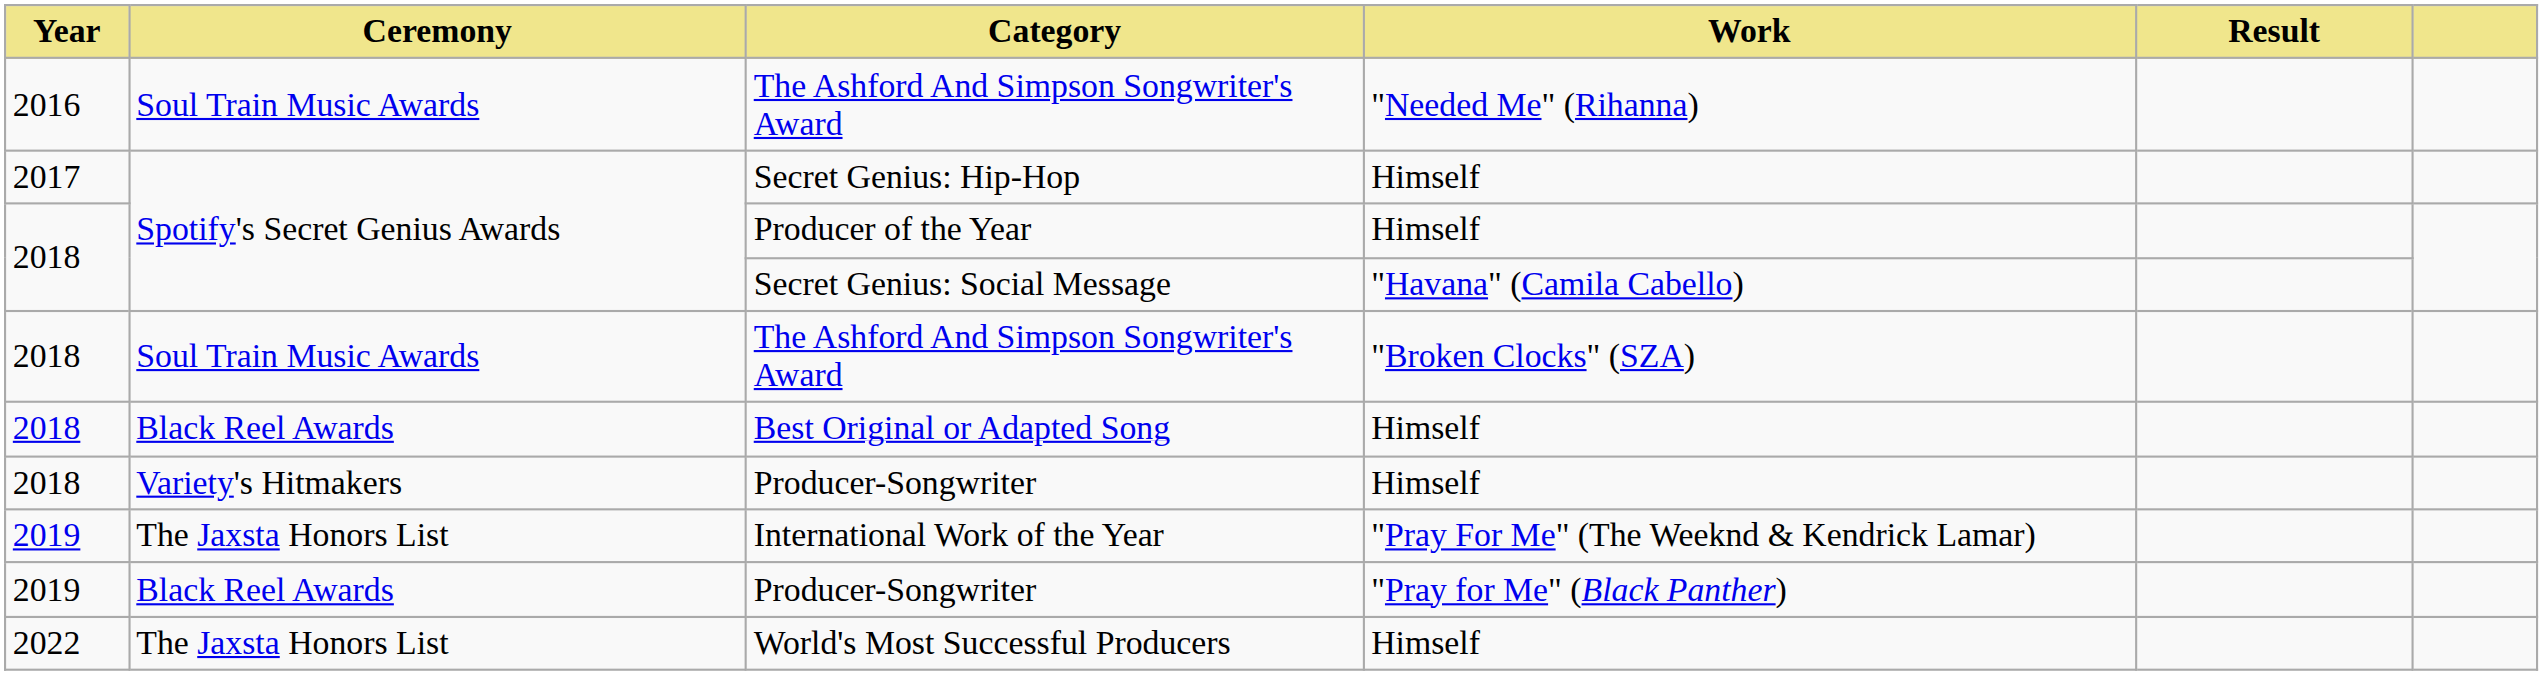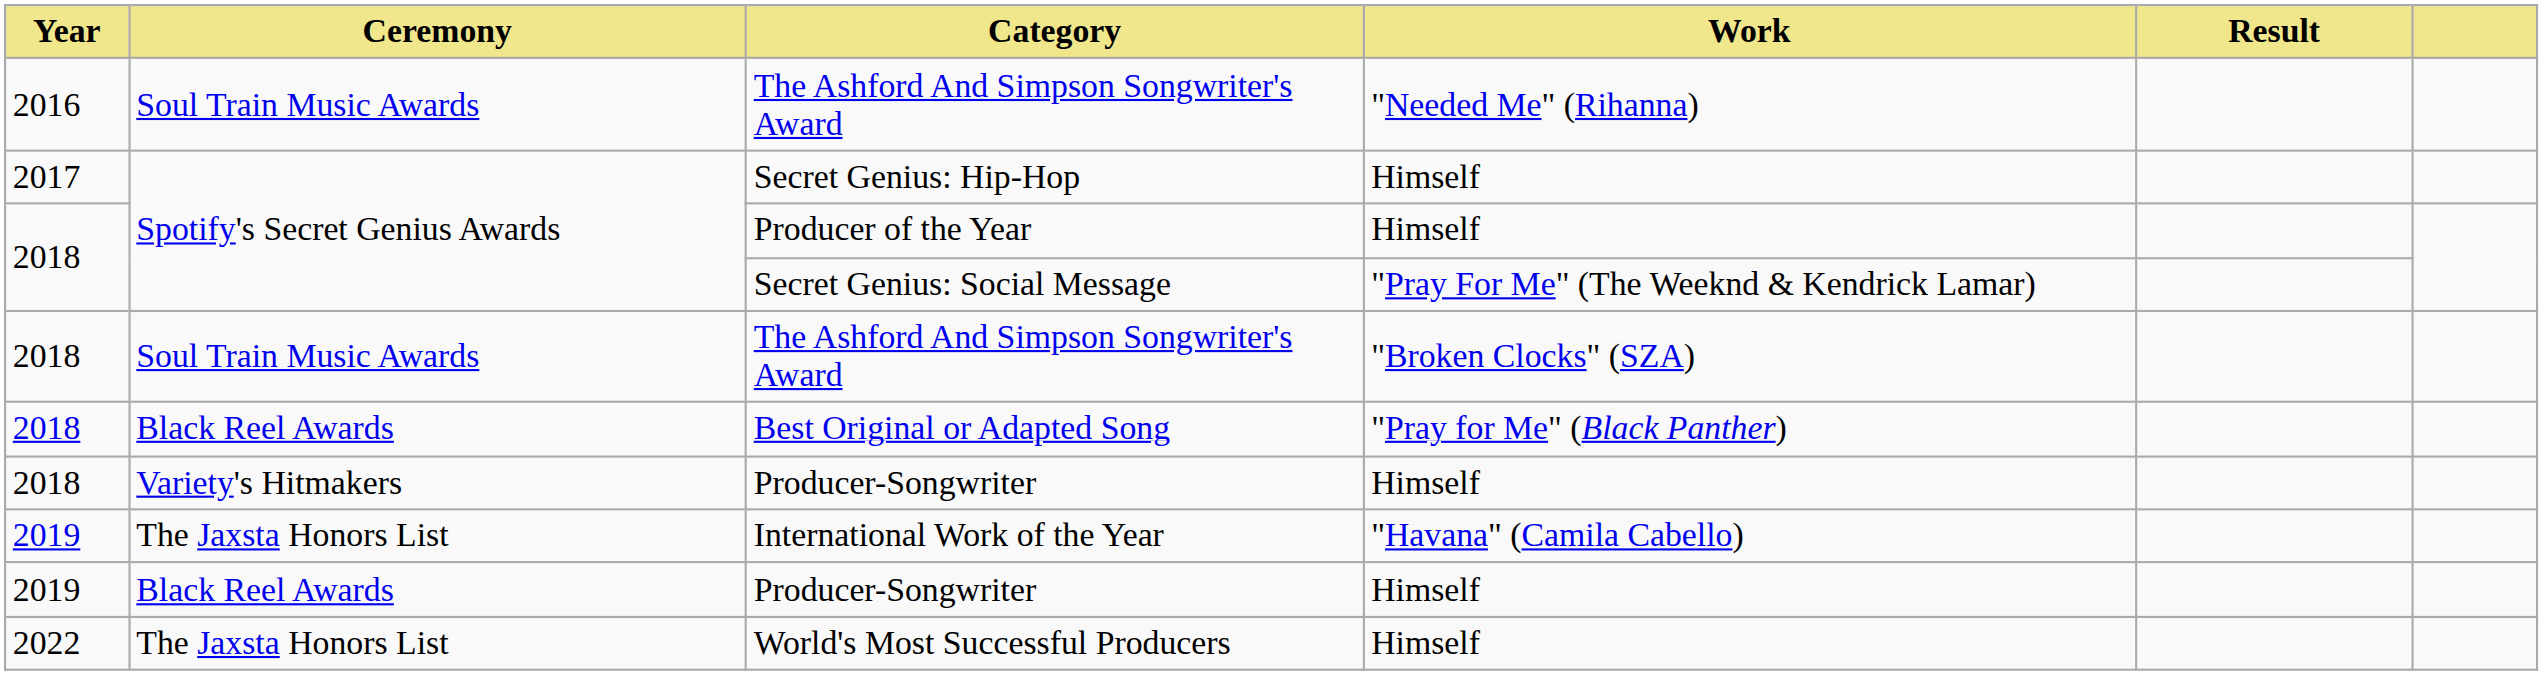 <table class="wikitable" width="95%">
 <tr>
 <th style="background:#F0E68C" width="4%">Year</th>
 <th style="background:#F0E68C" width="20%">Ceremony</th>
 <th style="background:#F0E68C" width="20%">Category</th>
 <th style="background:#F0E68C" width="25%">Work</th>
 <th style="background:#F0E68C" width="9%">Result</th>
 <th style="background:#F0E68C" width="4%"></th>
 </tr>
 <tr>
 <td>2016</td>
 <td><a href='#'>Soul Train Music Awards</a></td>
 <td><a href='#'>The Ashford And Simpson Songwriter's Award</a></td>
 <td>"<a href='#'>Needed Me</a>" (<a href='#'>Rihanna</a>)</td>
 <td></td>
 <td></td>
 </tr>
 <tr>
 <td>2017</td>
 <td rowspan="3"><a href='#'>Spotify</a>'s Secret Genius Awards</td>
 <td>Secret Genius: Hip-Hop</td>
 <td>Himself</td>
 <td></td>
 <td></td>
 </tr>
 <tr>
 <td rowspan="2">2018</td>
 <td>Producer of the Year</td>
 <td>Himself</td>
 <td></td>
 <td rowspan="2"></td>
 </tr>
 <tr>
 <td>Secret Genius: Social Message</td>
-<td>"<a href='#'>Havana</a>" (<a href='#'>Camila Cabello</a>)</td>
+<td>"<a href='#'>Pray For Me</a>" (The Weeknd & Kendrick Lamar)</td>
 <td></td>
 </tr>
 <tr>
 <td>2018</td>
 <td><a href='#'>Soul Train Music Awards</a></td>
 <td><a href='#'>The Ashford And Simpson Songwriter's Award</a></td>
 <td>"<a href='#'>Broken Clocks</a>" (<a href='#'>SZA</a>)</td>
 <td></td>
 <td></td>
 </tr>
 <tr>
 <td><a href='#'>2018</a></td>
 <td><a href='#'>Black Reel Awards</a></td>
 <td><a href='#'>Best Original or Adapted Song</a></td>
-<td>Himself</td>
+<td>"<a href='#'>Pray for Me</a>" (<em><a href='#'>Black Panther</a></em>)</td>
 <td></td>
 <td style="text-align:center;"></td>
 </tr>
 <tr>
 <td>2018</td>
 <td><a href='#'>Variety</a>'s Hitmakers</td>
 <td>Producer-Songwriter</td>
 <td>Himself</td>
 <td></td>
 <td></td>
 </tr>
 <tr>
 <td><a href='#'>2019</a></td>
 <td>The <a href='#'>Jaxsta</a> Honors List</td>
 <td>International Work of the Year</td>
-<td>"<a href='#'>Pray For Me</a>" (The Weeknd & Kendrick Lamar)</td>
+<td>"<a href='#'>Havana</a>" (<a href='#'>Camila Cabello</a>)</td>
 <td></td>
 <td style="text-align:center;"></td>
 </tr>
 <tr>
 <td>2019</td>
 <td><a href='#'>Black Reel Awards</a></td>
 <td>Producer-Songwriter</td>
-<td>"<a href='#'>Pray for Me</a>" (<em><a href='#'>Black Panther</a></em>)</td>
+<td>Himself</td>
 <td></td>
 <td></td>
 </tr>
 <tr>
 <td>2022</td>
 <td>The <a href='#'>Jaxsta</a> Honors List</td>
 <td>World's Most Successful Producers</td>
 <td>Himself</td>
 <td></td>
 <td></td>
 </tr>
 </table>
